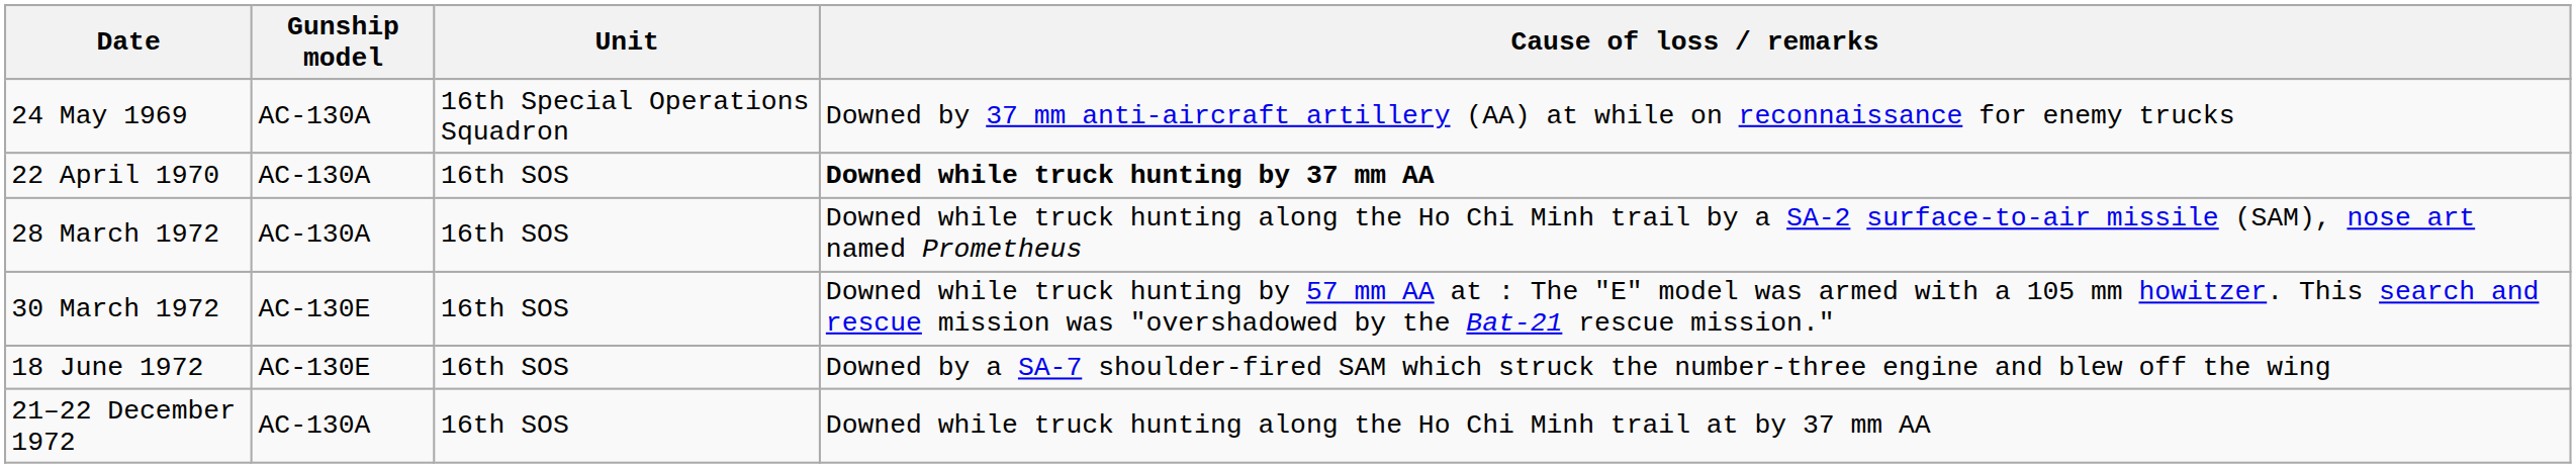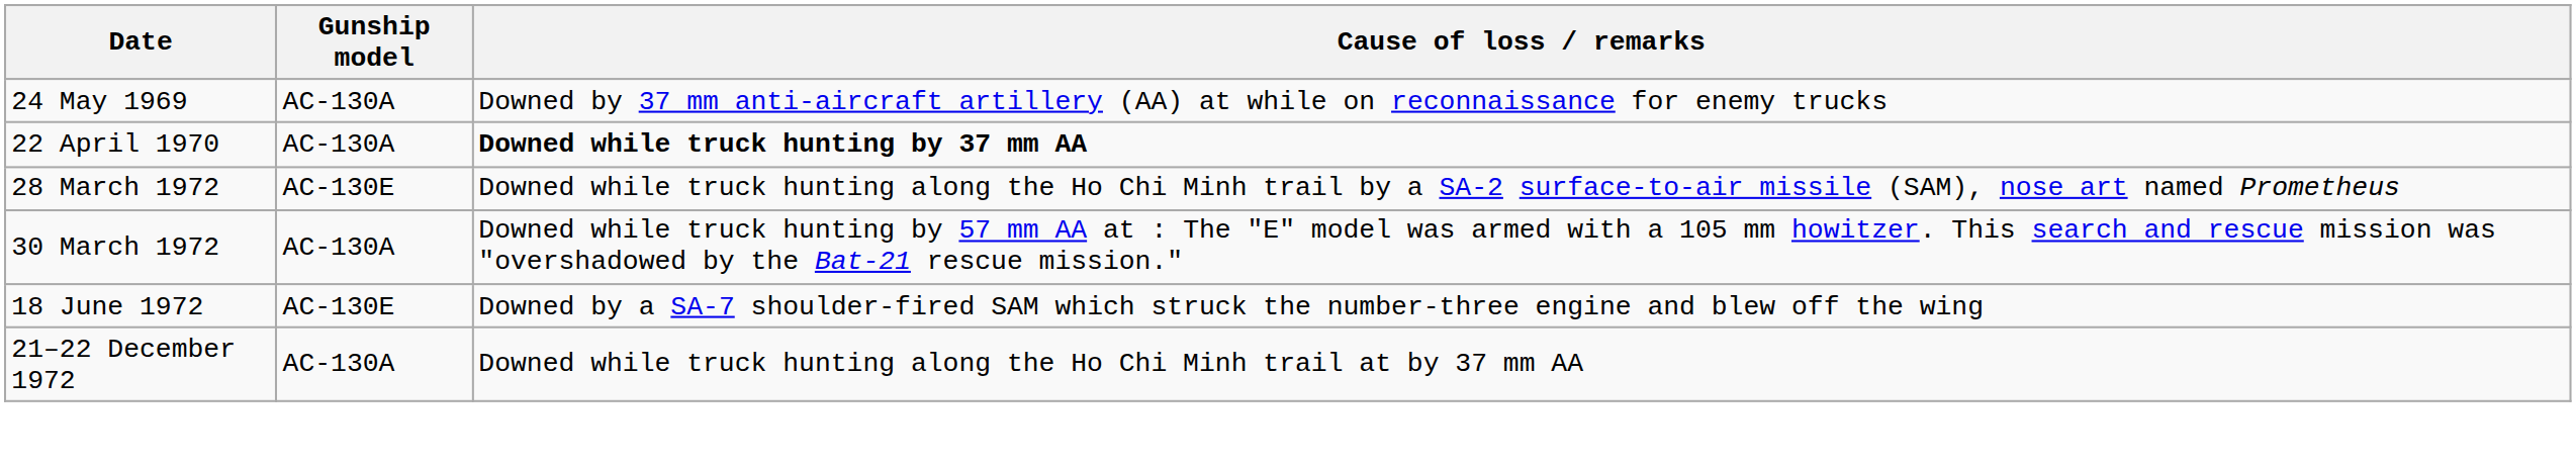 <table class="wikitable">
 <tr>
 <th>Date</th>
 <th>Gunship model</th>
-<th>Unit</th>
 <th>Cause of loss / remarks</th>
 </tr>
 <tr>
 <td>24 May 1969</td>
 <td>AC-130A</td>
-<td>16th Special Operations Squadron</td>
 <td>Downed by <a href='#'>37 mm anti-aircraft artillery</a> (AA) at  while on <a href='#'>reconnaissance</a> for enemy trucks</td>
 </tr>
 <tr>
 <td>22 April 1970</td>
 <td>AC-130A</td>
-<td>16th SOS</td>
 <td><strong>Downed while truck hunting by 37 mm AA</strong></td>
 </tr>
 <tr>
 <td>28 March 1972</td>
-<td>AC-130A</td>
-<td>16th SOS</td>
+<td>AC-130E</td>
 <td>Downed while truck hunting along the Ho Chi Minh trail by a <a href='#'>SA-2</a> <a href='#'>surface-to-air missile</a> (SAM), <a href='#'>nose art</a> named <em>Prometheus</em></td>
 </tr>
 <tr>
 <td>30 March 1972</td>
-<td>AC-130E</td>
-<td>16th SOS</td>
+<td>AC-130A</td>
 <td>Downed while truck hunting by <a href='#'>57 mm AA</a> at : The "E" model was armed with a 105 mm <a href='#'>howitzer</a>. This <a href='#'>search and rescue</a> mission was "overshadowed by the <em><a href='#'>Bat-21</a></em> rescue mission."</td>
 </tr>
 <tr>
 <td>18 June 1972</td>
 <td>AC-130E</td>
-<td>16th SOS</td>
 <td>Downed by a <a href='#'>SA-7</a> shoulder-fired SAM which struck the number-three engine and blew off the wing</td>
 </tr>
 <tr>
 <td>21–22 December 1972</td>
 <td>AC-130A</td>
-<td>16th SOS</td>
 <td>Downed while truck hunting along the Ho Chi Minh trail at  by 37 mm AA</td>
 </tr>
 </table>
